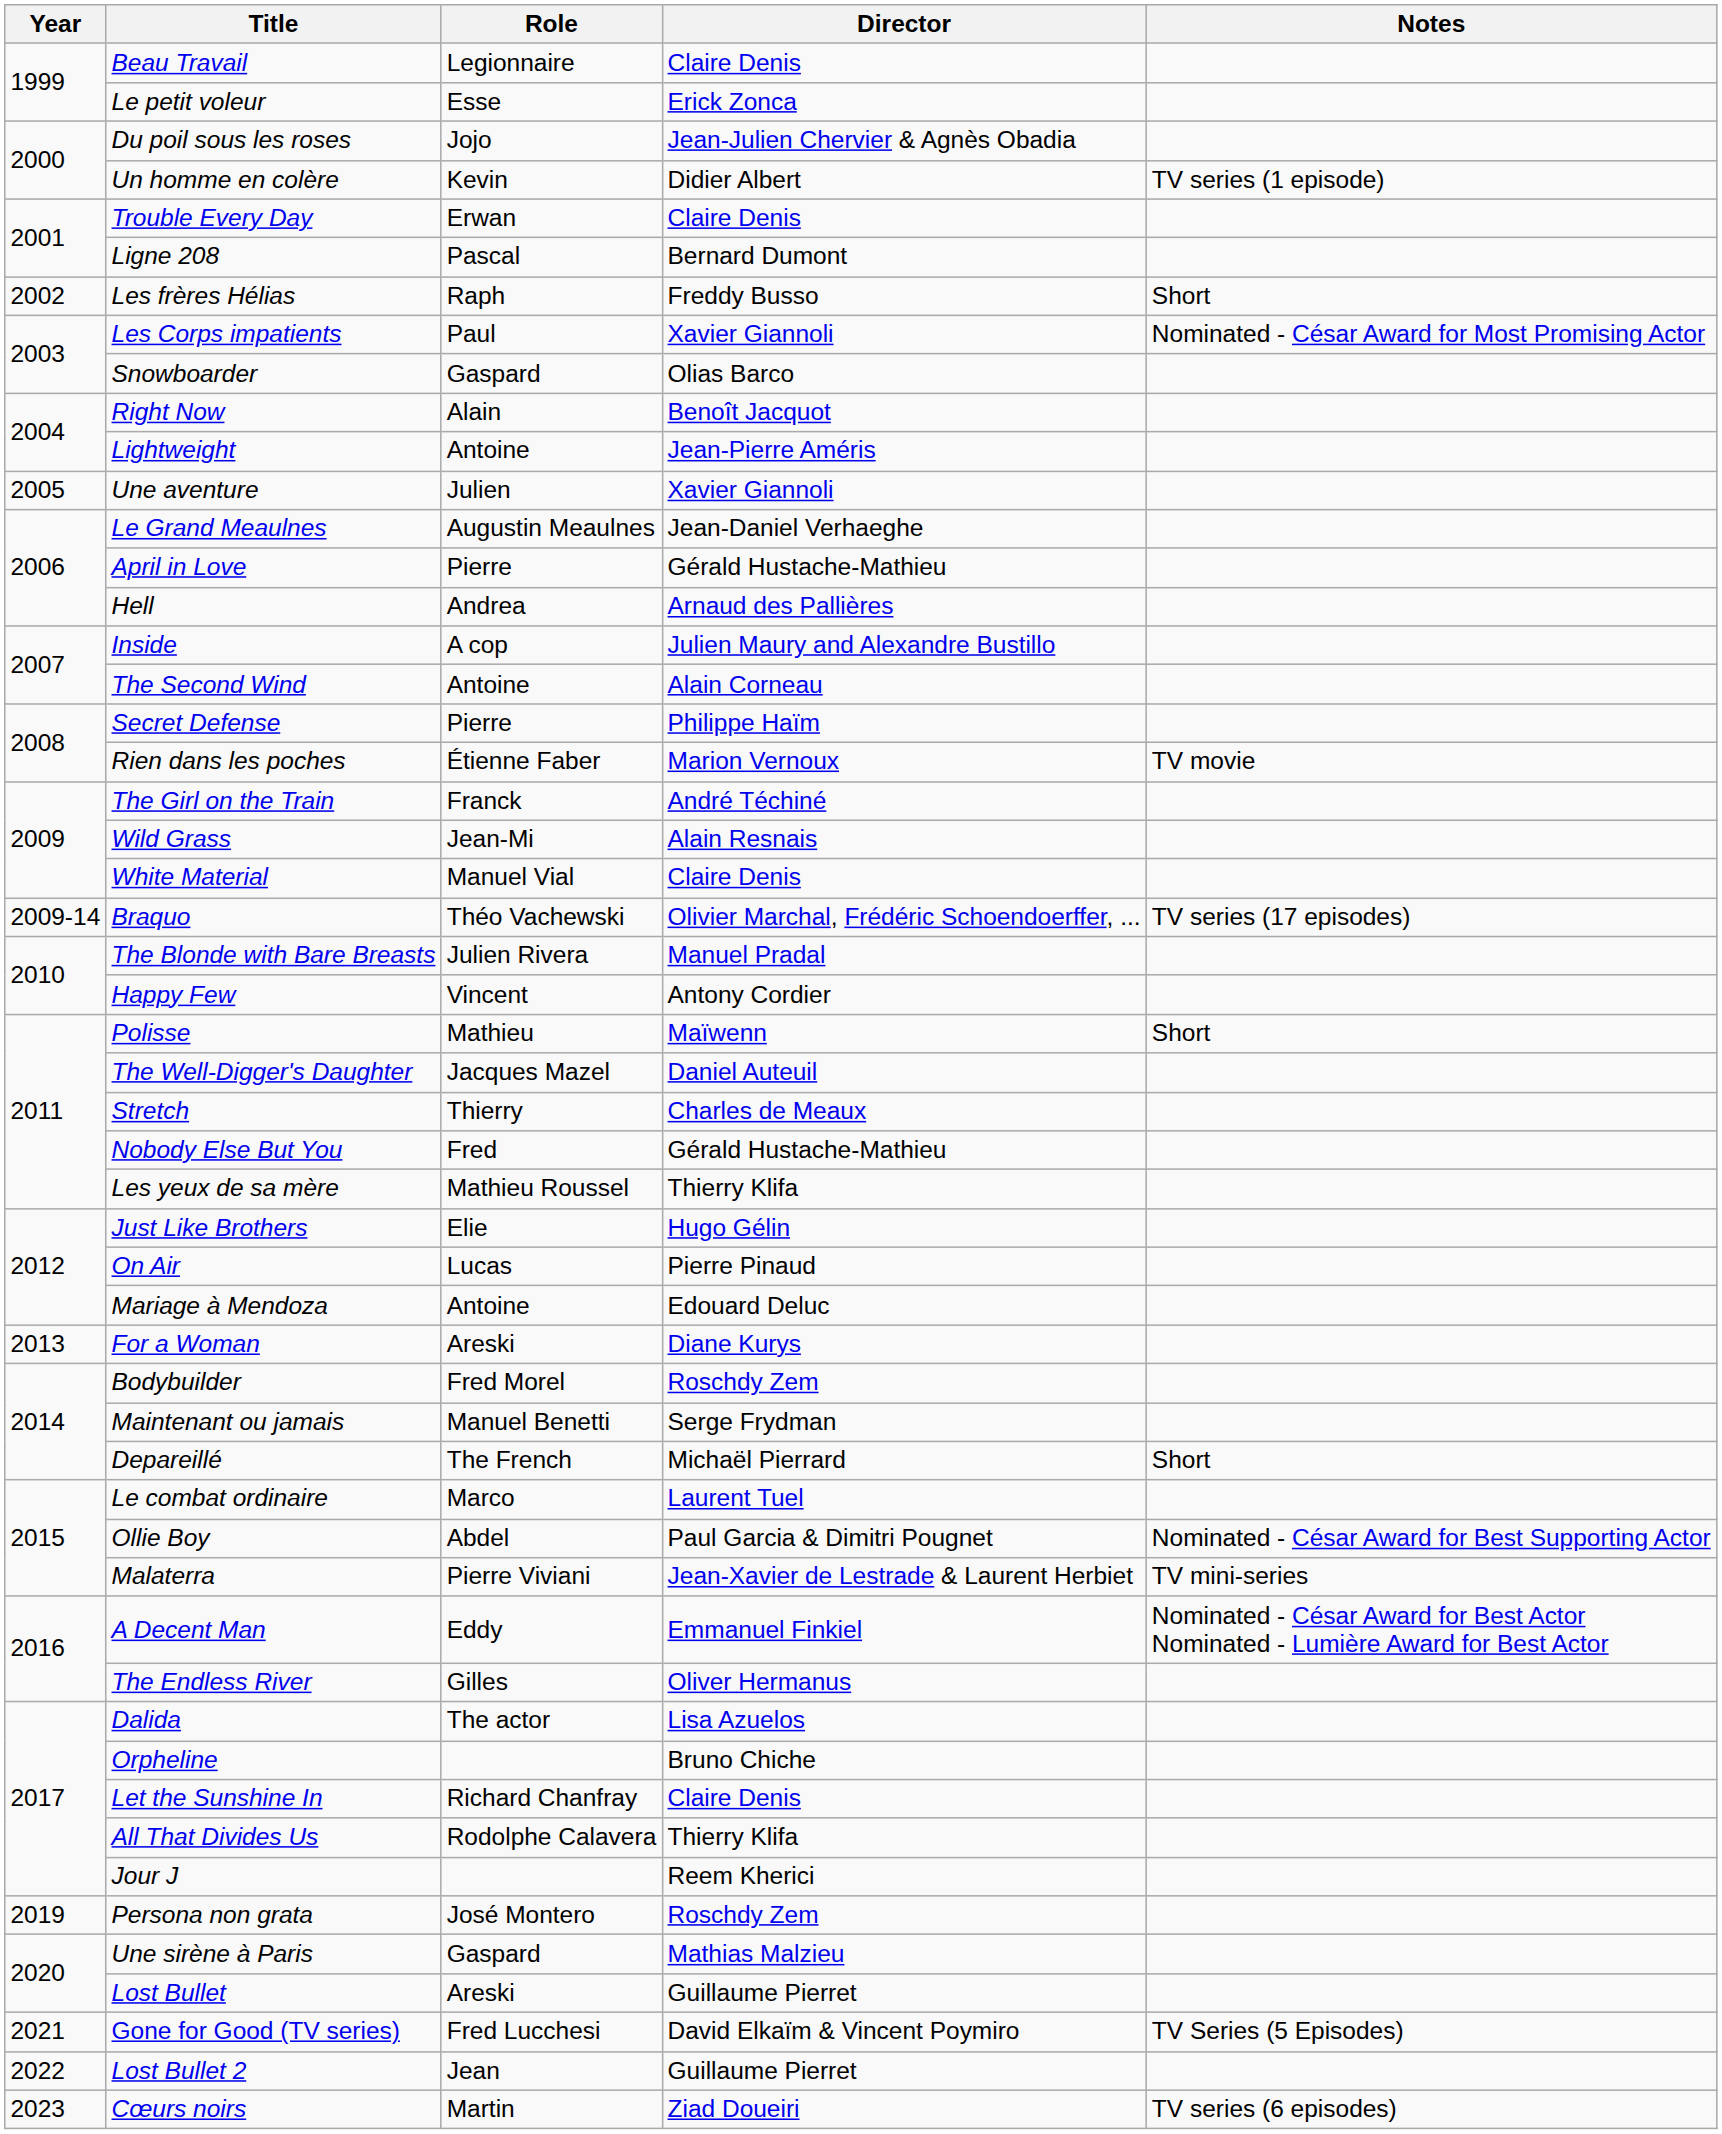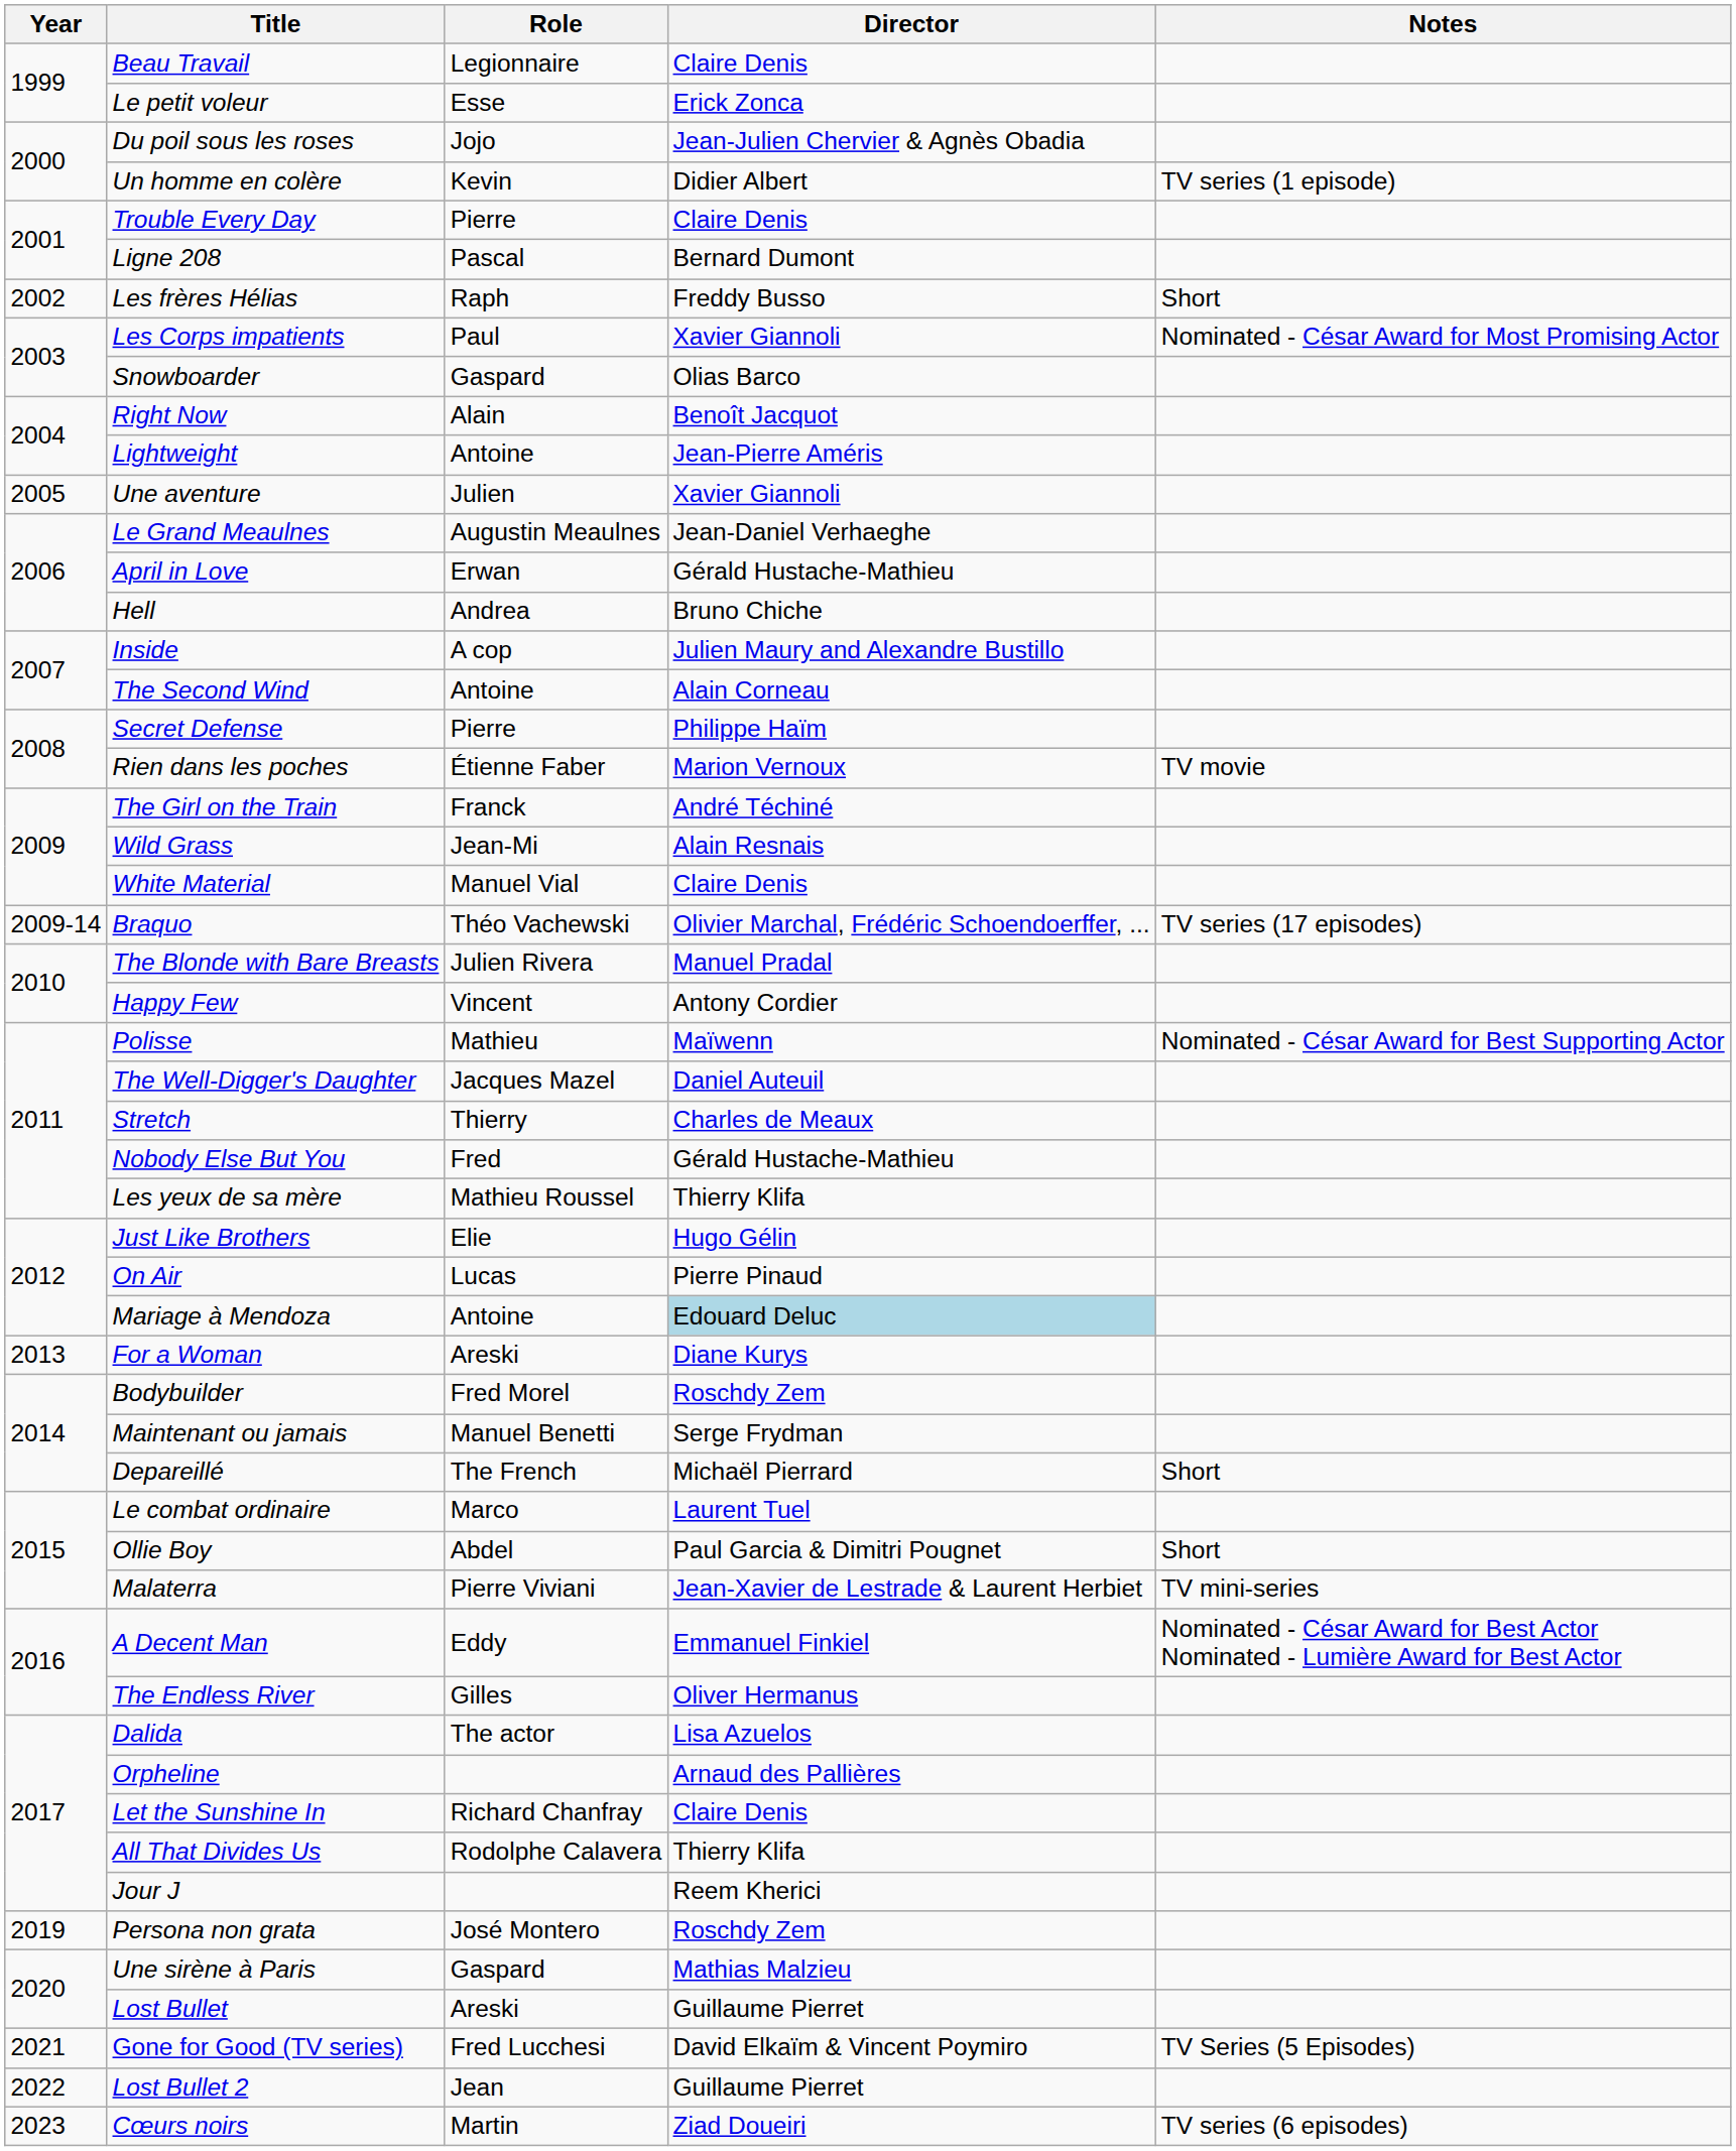 <table class="wikitable">
 <tr>
 <th>Year</th>
 <th>Title</th>
 <th>Role</th>
 <th>Director</th>
 <th>Notes</th>
 </tr>
 <tr>
 <td rowspan=2>1999</td>
 <td><em><a href='#'>Beau Travail</a></em></td>
 <td>Legionnaire</td>
 <td><a href='#'>Claire Denis</a></td>
 <td></td>
 </tr>
 <tr>
 <td><em>Le petit voleur</em></td>
 <td>Esse</td>
 <td><a href='#'>Erick Zonca</a></td>
 <td></td>
 </tr>
 <tr>
 <td rowspan=2>2000</td>
 <td><em>Du poil sous les roses</em></td>
 <td>Jojo</td>
 <td><a href='#'>Jean-Julien Chervier</a> & Agnès Obadia</td>
 <td></td>
 </tr>
 <tr>
 <td><em>Un homme en colère</em></td>
 <td>Kevin</td>
 <td>Didier Albert</td>
 <td>TV series (1 episode)</td>
 </tr>
 <tr>
 <td rowspan=2>2001</td>
 <td><em><a href='#'>Trouble Every Day</a></em></td>
-<td>Erwan</td>
+<td>Pierre</td>
 <td><a href='#'>Claire Denis</a></td>
 <td></td>
 </tr>
 <tr>
 <td><em>Ligne 208</em></td>
 <td>Pascal</td>
 <td>Bernard Dumont</td>
 <td></td>
 </tr>
 <tr>
 <td>2002</td>
 <td><em>Les frères Hélias</em></td>
 <td>Raph</td>
 <td>Freddy Busso</td>
 <td>Short</td>
 </tr>
 <tr>
 <td rowspan=2>2003</td>
 <td><em><a href='#'>Les Corps impatients</a></em></td>
 <td>Paul</td>
 <td><a href='#'>Xavier Giannoli</a></td>
 <td>Nominated - <a href='#'>César Award for Most Promising Actor</a></td>
 </tr>
 <tr>
 <td><em>Snowboarder</em></td>
 <td>Gaspard</td>
 <td>Olias Barco</td>
 <td></td>
 </tr>
 <tr>
 <td rowspan=2>2004</td>
 <td><em><a href='#'>Right Now</a></em></td>
 <td>Alain</td>
 <td><a href='#'>Benoît Jacquot</a></td>
 <td></td>
 </tr>
 <tr>
 <td><em><a href='#'>Lightweight</a></em></td>
 <td>Antoine</td>
 <td><a href='#'>Jean-Pierre Améris</a></td>
 <td></td>
 </tr>
 <tr>
 <td>2005</td>
 <td><em>Une aventure</em></td>
 <td>Julien</td>
 <td><a href='#'>Xavier Giannoli</a></td>
 <td></td>
 </tr>
 <tr>
 <td rowspan=3>2006</td>
 <td><em><a href='#'>Le Grand Meaulnes</a></em></td>
 <td>Augustin Meaulnes</td>
 <td>Jean-Daniel Verhaeghe</td>
 <td></td>
 </tr>
 <tr>
 <td><em><a href='#'>April in Love</a></em></td>
-<td>Pierre</td>
+<td>Erwan</td>
 <td>Gérald Hustache-Mathieu</td>
 <td></td>
 </tr>
 <tr>
 <td><em>Hell</em></td>
 <td>Andrea</td>
-<td><a href='#'>Arnaud des Pallières</a></td>
+<td>Bruno Chiche</td>
 <td></td>
 </tr>
 <tr>
 <td rowspan=2>2007</td>
 <td><em><a href='#'>Inside</a></em></td>
 <td>A cop</td>
 <td><a href='#'>Julien Maury and Alexandre Bustillo</a></td>
 <td></td>
 </tr>
 <tr>
 <td><em><a href='#'>The Second Wind</a></em></td>
 <td>Antoine</td>
 <td><a href='#'>Alain Corneau</a></td>
 <td></td>
 </tr>
 <tr>
 <td rowspan=2>2008</td>
 <td><em><a href='#'>Secret Defense</a></em></td>
 <td>Pierre</td>
 <td><a href='#'>Philippe Haïm</a></td>
 <td></td>
 </tr>
 <tr>
 <td><em>Rien dans les poches</em></td>
 <td>Étienne Faber</td>
 <td><a href='#'>Marion Vernoux</a></td>
 <td>TV movie</td>
 </tr>
 <tr>
 <td rowspan=3>2009</td>
 <td><em><a href='#'>The Girl on the Train</a></em></td>
 <td>Franck</td>
 <td><a href='#'>André Téchiné</a></td>
 <td></td>
 </tr>
 <tr>
 <td><em><a href='#'>Wild Grass</a></em></td>
 <td>Jean-Mi</td>
 <td><a href='#'>Alain Resnais</a></td>
 <td></td>
 </tr>
 <tr>
 <td><em><a href='#'>White Material</a></em></td>
 <td>Manuel Vial</td>
 <td><a href='#'>Claire Denis</a></td>
 <td></td>
 </tr>
 <tr>
 <td>2009-14</td>
 <td><em><a href='#'>Braquo</a></em></td>
 <td>Théo Vachewski</td>
 <td><a href='#'>Olivier Marchal</a>, <a href='#'>Frédéric Schoendoerffer</a>, ...</td>
 <td>TV series (17 episodes)</td>
 </tr>
 <tr>
 <td rowspan=2>2010</td>
 <td><em><a href='#'>The Blonde with Bare Breasts</a></em></td>
 <td>Julien Rivera</td>
 <td><a href='#'>Manuel Pradal</a></td>
 <td></td>
 </tr>
 <tr>
 <td><em><a href='#'>Happy Few</a></em></td>
 <td>Vincent</td>
 <td>Antony Cordier</td>
 <td></td>
 </tr>
 <tr>
 <td rowspan=5>2011</td>
 <td><em><a href='#'>Polisse</a></em></td>
 <td>Mathieu</td>
 <td><a href='#'>Maïwenn</a></td>
-<td>Short</td>
+<td>Nominated - <a href='#'>César Award for Best Supporting Actor</a></td>
 </tr>
 <tr>
 <td><em><a href='#'>The Well-Digger's Daughter</a></em></td>
 <td>Jacques Mazel</td>
 <td><a href='#'>Daniel Auteuil</a></td>
 <td></td>
 </tr>
 <tr>
 <td><em><a href='#'>Stretch</a></em></td>
 <td>Thierry</td>
 <td><a href='#'>Charles de Meaux</a></td>
 <td></td>
 </tr>
 <tr>
 <td><em><a href='#'>Nobody Else But You</a></em></td>
 <td>Fred</td>
 <td>Gérald Hustache-Mathieu</td>
 <td></td>
 </tr>
 <tr>
 <td><em>Les yeux de sa mère</em></td>
 <td>Mathieu Roussel</td>
 <td>Thierry Klifa</td>
 <td></td>
 </tr>
 <tr>
 <td rowspan=3>2012</td>
 <td><em><a href='#'>Just Like Brothers</a></em></td>
 <td>Elie</td>
 <td><a href='#'>Hugo Gélin</a></td>
 <td></td>
 </tr>
 <tr>
 <td><em><a href='#'>On Air</a></em></td>
 <td>Lucas</td>
 <td>Pierre Pinaud</td>
 <td></td>
 </tr>
 <tr>
 <td><em>Mariage à Mendoza</em></td>
 <td>Antoine</td>
-<td>Edouard Deluc</td>
+<td style="background: lightblue;">Edouard Deluc</td>
 <td></td>
 </tr>
 <tr>
 <td>2013</td>
 <td><em><a href='#'>For a Woman</a></em></td>
 <td>Areski</td>
 <td><a href='#'>Diane Kurys</a></td>
 <td></td>
 </tr>
 <tr>
 <td rowspan=3>2014</td>
 <td><em>Bodybuilder</em></td>
 <td>Fred Morel</td>
 <td><a href='#'>Roschdy Zem</a></td>
 <td></td>
 </tr>
 <tr>
 <td><em>Maintenant ou jamais</em></td>
 <td>Manuel Benetti</td>
 <td>Serge Frydman</td>
 <td></td>
 </tr>
 <tr>
 <td><em>Depareillé</em></td>
 <td>The French</td>
 <td>Michaël Pierrard</td>
 <td>Short</td>
 </tr>
 <tr>
 <td rowspan=3>2015</td>
 <td><em>Le combat ordinaire</em></td>
 <td>Marco</td>
 <td><a href='#'>Laurent Tuel</a></td>
 <td></td>
 </tr>
 <tr>
 <td><em>Ollie Boy</em></td>
 <td>Abdel</td>
 <td>Paul Garcia & Dimitri Pougnet</td>
-<td>Nominated - <a href='#'>César Award for Best Supporting Actor</a></td>
+<td>Short</td>
 </tr>
 <tr>
 <td><em>Malaterra</em></td>
 <td>Pierre Viviani</td>
 <td><a href='#'>Jean-Xavier de Lestrade</a> & Laurent Herbiet</td>
 <td>TV mini-series</td>
 </tr>
 <tr>
 <td rowspan=2>2016</td>
 <td><em><a href='#'>A Decent Man</a></em></td>
 <td>Eddy</td>
 <td><a href='#'>Emmanuel Finkiel</a></td>
 <td>Nominated - <a href='#'>César Award for Best Actor</a><br>Nominated - <a href='#'>Lumière Award for Best Actor</a></td>
 </tr>
 <tr>
 <td><em><a href='#'>The Endless River</a></em></td>
 <td>Gilles</td>
 <td><a href='#'>Oliver Hermanus</a></td>
 <td></td>
 </tr>
 <tr>
 <td rowspan=5>2017</td>
 <td><em><a href='#'>Dalida</a></em></td>
 <td>The actor</td>
 <td><a href='#'>Lisa Azuelos</a></td>
 <td></td>
 </tr>
 <tr>
 <td><em><a href='#'>Orpheline</a></em></td>
 <td></td>
-<td>Bruno Chiche</td>
+<td><a href='#'>Arnaud des Pallières</a></td>
 <td></td>
 </tr>
 <tr>
 <td><em><a href='#'>Let the Sunshine In</a></em></td>
 <td>Richard Chanfray</td>
 <td><a href='#'>Claire Denis</a></td>
 <td></td>
 </tr>
 <tr>
 <td><em><a href='#'>All That Divides Us</a></em></td>
 <td>Rodolphe Calavera</td>
 <td>Thierry Klifa</td>
 <td></td>
 </tr>
 <tr>
 <td><em>Jour J</em></td>
 <td></td>
 <td>Reem Kherici</td>
 <td></td>
 </tr>
 <tr>
 <td rowspan=1>2019</td>
 <td><em>Persona non grata</em></td>
 <td>José Montero</td>
 <td><a href='#'>Roschdy Zem</a></td>
 <td></td>
 </tr>
 <tr>
 <td rowspan=2>2020</td>
 <td><em>Une sirène à Paris</em></td>
 <td>Gaspard</td>
 <td><a href='#'>Mathias Malzieu</a></td>
 <td></td>
 </tr>
 <tr>
 <td><em><a href='#'>Lost Bullet</a></em></td>
 <td>Areski</td>
 <td>Guillaume Pierret</td>
 <td></td>
 </tr>
 <tr>
 <td>2021</td>
 <td><a href='#'>Gone for Good (TV series)</a></td>
 <td>Fred Lucchesi</td>
 <td>David Elkaïm & Vincent Poymiro</td>
 <td>TV Series (5 Episodes)</td>
 </tr>
 <tr>
 <td>2022</td>
 <td><em><a href='#'>Lost Bullet 2</a></em></td>
 <td>Jean</td>
 <td>Guillaume Pierret</td>
 <td></td>
 </tr>
 <tr>
 <td>2023</td>
 <td><em><a href='#'>Cœurs noirs</a></em></td>
 <td>Martin</td>
 <td><a href='#'>Ziad Doueiri</a></td>
 <td>TV series (6 episodes)</td>
 </tr>
 </table>
